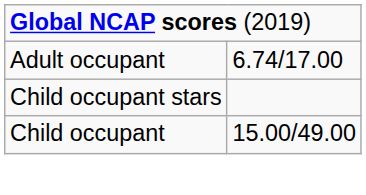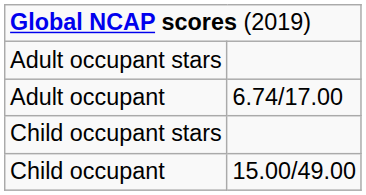 <table class="wikitable">
 <tr>
 <td colspan="2"><strong><a href='#'>Global NCAP</a> scores</strong> (2019)</td>
+</tr>
+<tr>
+<td>Adult occupant stars</td>
+<td></td>
 </tr>
 <tr>
 <td>Adult occupant</td>
 <td>6.74/17.00</td>
 </tr>
 <tr>
 <td>Child occupant stars</td>
 <td></td>
 </tr>
 <tr>
 <td>Child occupant</td>
 <td>15.00/49.00</td>
 </tr>
 </table>
